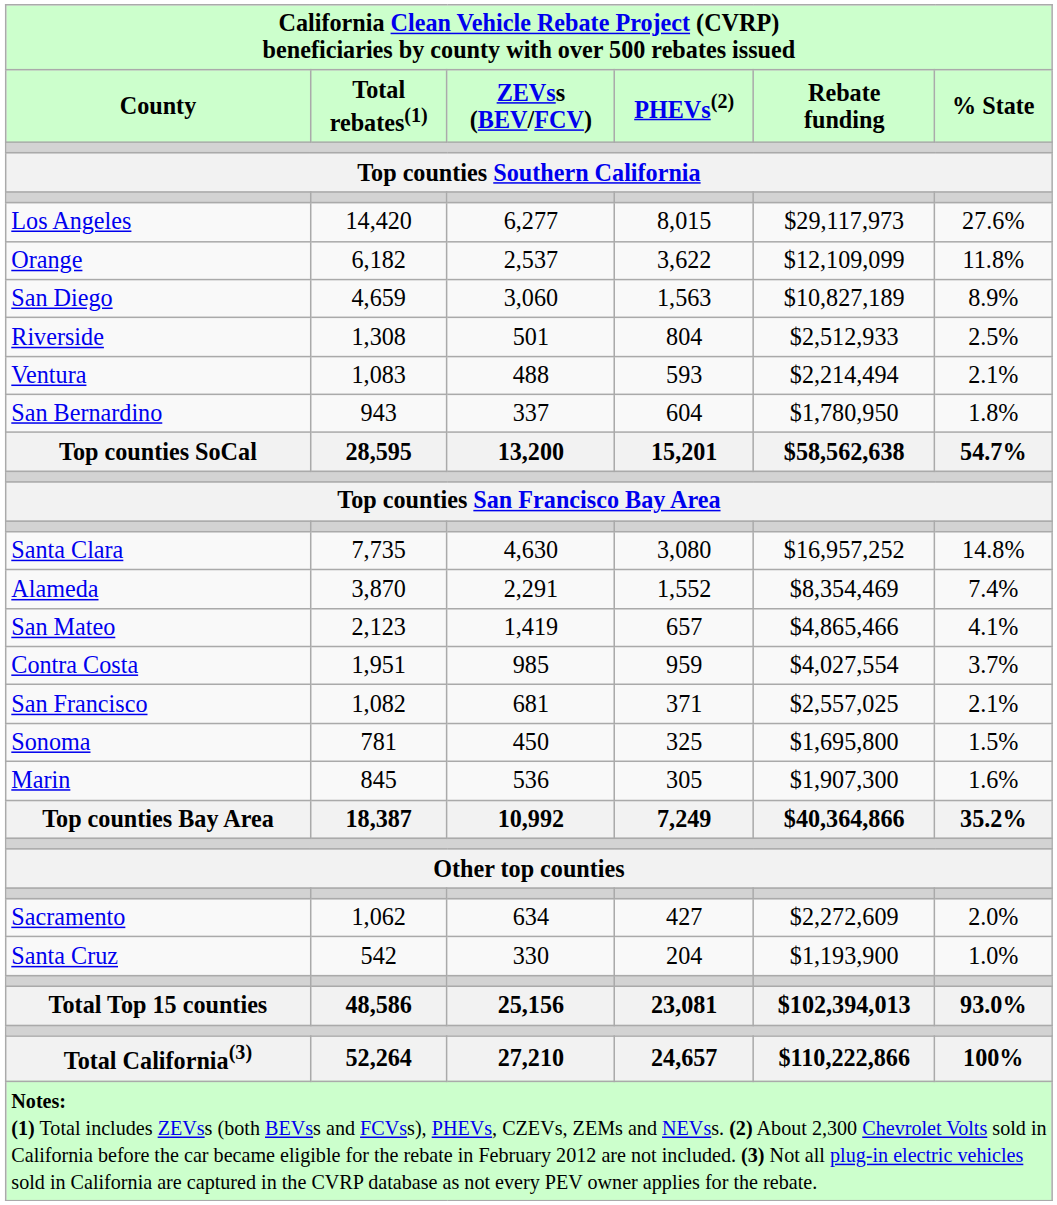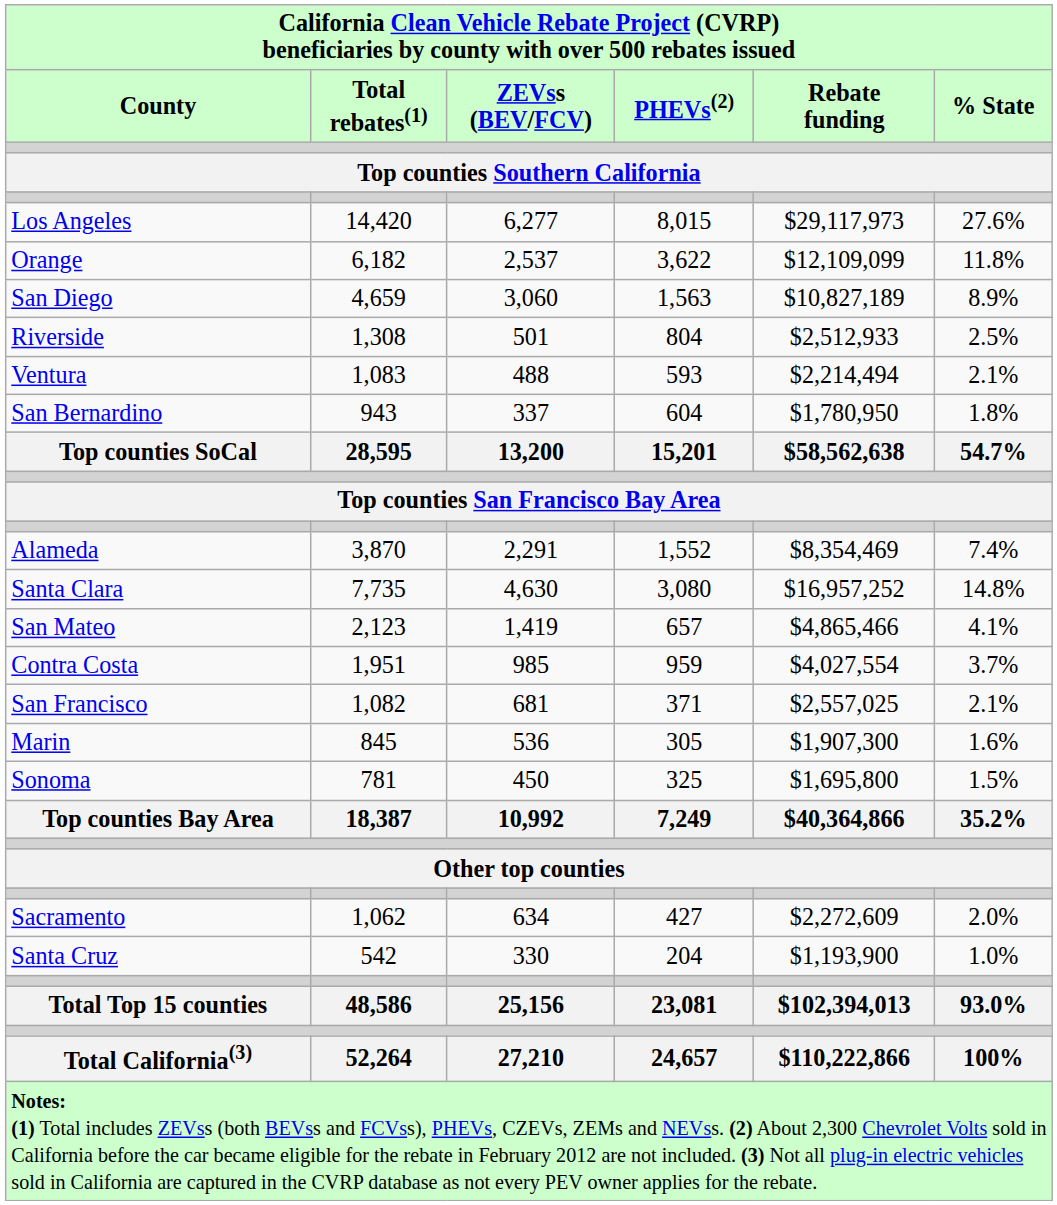 <table class=" wikitable" style="margin: 1em auto 1em auto">
 <tr>
 <th colspan="6"  style="text-align:center; background:#cfc;">California <a href='#'>Clean Vehicle Rebate Project</a> (CVRP)<br>beneficiaries by county with over 500 rebates issued </th>
 </tr>
 <tr>
 <th style="background:#cfc;">County</th>
 <th style="background:#cfc;">Total<br>rebates<sup>(1)</sup></th>
 <th style="background:#cfc;"><a href='#'>ZEVs</a>s<br>(<a href='#'>BEV</a>/<a href='#'>FCV</a>)</th>
 <th style="background:#cfc;"><a href='#'>PHEVs</a><sup>(2)</sup></th>
 <th style="background:#cfc;">Rebate<br>funding</th>
 <th style="background:#cfc;">% State</th>
 </tr>
 <tr style="background:lightgrey;">
 <td colspan="6"></td>
 </tr>
 <tr align=center>
 <th align=left colspan="6">Top counties <a href='#'>Southern California</a></th>
 </tr>
 <tr style="background:lightgrey;">
 <td></td>
 <td></td>
 <td></td>
 <td></td>
 <td></td>
 <td></td>
 </tr>
 <tr align=center>
 <td align=left><a href='#'>Los Angeles</a></td>
 <td>14,420</td>
 <td>6,277</td>
 <td>8,015</td>
 <td>$29,117,973</td>
 <td>27.6%</td>
 </tr>
 <tr align=center>
 <td align=left><a href='#'>Orange</a></td>
 <td>6,182</td>
 <td>2,537</td>
 <td>3,622</td>
 <td>$12,109,099</td>
 <td>11.8%</td>
 </tr>
 <tr align=center>
 <td align=left><a href='#'>San Diego</a></td>
 <td>4,659</td>
 <td>3,060</td>
 <td>1,563</td>
 <td>$10,827,189</td>
 <td>8.9%</td>
 </tr>
 <tr align=center>
 <td align=left><a href='#'>Riverside</a></td>
 <td>1,308</td>
 <td>501</td>
 <td>804</td>
 <td>$2,512,933</td>
 <td>2.5%</td>
 </tr>
 <tr align=center>
 <td align=left><a href='#'>Ventura</a></td>
 <td>1,083</td>
 <td>488</td>
 <td>593</td>
 <td>$2,214,494</td>
 <td>2.1%</td>
 </tr>
 <tr align=center>
 <td align=left><a href='#'>San Bernardino</a></td>
 <td>943</td>
 <td>337</td>
 <td>604</td>
 <td>$1,780,950</td>
 <td>1.8%</td>
 </tr>
 <tr align=center>
 <th align=left>Top counties SoCal</th>
 <th>28,595</th>
 <th>13,200</th>
 <th>15,201</th>
 <th>$58,562,638</th>
 <th>54.7%</th>
 </tr>
 <tr style="background:lightgrey;">
 <td colspan="6"></td>
 </tr>
 <tr align=center>
 <th align=left colspan="6">Top counties <a href='#'>San Francisco Bay Area</a></th>
 </tr>
 <tr style="background:lightgrey;">
 <td></td>
 <td></td>
 <td></td>
 <td></td>
 <td></td>
 <td></td>
 </tr>
 <tr align=center>
+<td align=left><a href='#'>Alameda</a></td>
+<td>3,870</td>
+<td>2,291</td>
+<td>1,552</td>
+<td>$8,354,469</td>
+<td>7.4%</td>
+</tr>
+<tr align=center>
 <td align=left><a href='#'>Santa Clara</a></td>
 <td>7,735</td>
 <td>4,630</td>
 <td>3,080</td>
 <td>$16,957,252</td>
 <td>14.8%</td>
-</tr>
-<tr align=center>
-<td align=left><a href='#'>Alameda</a></td>
-<td>3,870</td>
-<td>2,291</td>
-<td>1,552</td>
-<td>$8,354,469</td>
-<td>7.4%</td>
 </tr>
 <tr align=center>
 <td align=left><a href='#'>San Mateo</a></td>
 <td>2,123</td>
 <td>1,419</td>
 <td>657</td>
 <td>$4,865,466</td>
 <td>4.1%</td>
 </tr>
 <tr align=center>
 <td align=left><a href='#'>Contra Costa</a></td>
 <td>1,951</td>
 <td>985</td>
 <td>959</td>
 <td>$4,027,554</td>
 <td>3.7%</td>
 </tr>
 <tr align=center>
 <td align=left><a href='#'>San Francisco</a></td>
 <td>1,082</td>
 <td>681</td>
 <td>371</td>
 <td>$2,557,025</td>
 <td>2.1%</td>
 </tr>
 <tr align=center>
+<td align=left><a href='#'>Marin</a></td>
+<td>845</td>
+<td>536</td>
+<td>305</td>
+<td>$1,907,300</td>
+<td>1.6%</td>
+</tr>
+<tr align=center>
 <td align=left><a href='#'>Sonoma</a></td>
 <td>781</td>
 <td>450</td>
 <td>325</td>
 <td>$1,695,800</td>
 <td>1.5%</td>
-</tr>
-<tr align=center>
-<td align=left><a href='#'>Marin</a></td>
-<td>845</td>
-<td>536</td>
-<td>305</td>
-<td>$1,907,300</td>
-<td>1.6%</td>
 </tr>
 <tr align=center>
 <th align=left>Top counties Bay Area</th>
 <th>18,387</th>
 <th>10,992</th>
 <th>7,249</th>
 <th>$40,364,866</th>
 <th>35.2%</th>
 </tr>
 <tr style="background:lightgrey;">
 <td colspan="6"></td>
 </tr>
 <tr align=center>
 <th align=left colspan="6">Other top counties</th>
 </tr>
 <tr style="background:lightgrey;">
 <td></td>
 <td></td>
 <td></td>
 <td></td>
 <td></td>
 <td></td>
 </tr>
 <tr align=center>
 <td align=left><a href='#'>Sacramento</a></td>
 <td>1,062</td>
 <td>634</td>
 <td>427</td>
 <td>$2,272,609</td>
 <td>2.0%</td>
 </tr>
 <tr align=center>
 <td align=left><a href='#'>Santa Cruz</a></td>
 <td>542</td>
 <td>330</td>
 <td>204</td>
 <td>$1,193,900</td>
 <td>1.0%</td>
 </tr>
 <tr style="background:lightgrey;">
 <td></td>
 <td></td>
 <td></td>
 <td></td>
 <td></td>
 <td></td>
 </tr>
 <tr align=center>
 <th align=left>Total Top 15 counties</th>
 <th>48,586</th>
 <th>25,156</th>
 <th>23,081</th>
 <th>$102,394,013</th>
 <th>93.0%</th>
 </tr>
 <tr style="background:lightgrey;">
 <td colspan="6"></td>
 </tr>
 <tr align=center>
 <th align=left>Total California<sup>(3)</sup></th>
 <th>52,264</th>
 <th>27,210</th>
 <th>24,657</th>
 <th>$110,222,866</th>
 <th>100%</th>
 </tr>
 <tr>
 <td colspan="6" style="background:#cfc;"><small><strong>Notes:</strong><br> <strong>(1)</strong> Total includes <a href='#'>ZEVs</a>s (both <a href='#'>BEVs</a>s and <a href='#'>FCVs</a>s), <a href='#'>PHEVs</a>, CZEVs, ZEMs and <a href='#'>NEVs</a>s. <strong>(2)</strong> About 2,300 <a href='#'>Chevrolet Volts</a> sold in<br> California before the car became eligible for the rebate in February 2012 are not included. <strong>(3)</strong> Not all <a href='#'>plug-in electric vehicles</a><br> sold in California are captured in the CVRP database as not every PEV owner applies for the rebate.</small></td>
 </tr>
 </table>
